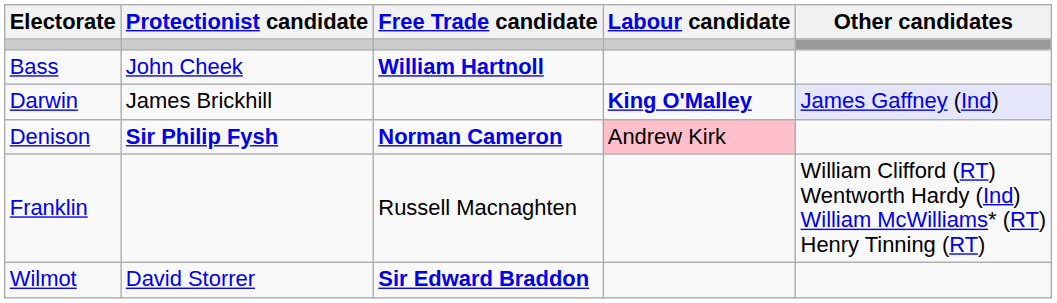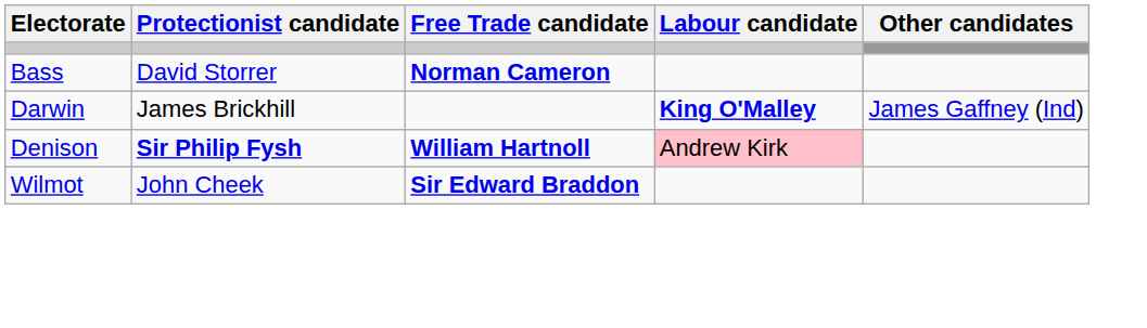 <table class="wikitable">
 <tr>
 <th>Electorate</th>
 <th><a href='#'>Protectionist</a> candidate</th>
 <th><a href='#'>Free Trade</a> candidate</th>
 <th><a href='#'>Labour</a> candidate</th>
 <th>Other candidates</th>
 </tr>
 <tr bgcolor="#cccccc">
 <td></td>
 <td></td>
 <td></td>
 <td></td>
 <td bgcolor="#999999"></td>
 </tr>
 <tr>
 <td><a href='#'>Bass</a></td>
-<td><a href='#'>John Cheek</a></td>
-<td><strong><a href='#'>William Hartnoll</a></strong></td>
+<td><a href='#'>David Storrer</a></td>
+<td><strong><a href='#'>Norman Cameron</a></strong></td>
 <td></td>
 <td></td>
 </tr>
 <tr>
 <td><a href='#'>Darwin</a></td>
 <td>James Brickhill</td>
 <td></td>
 <td><strong><a href='#'>King O'Malley</a></strong></td>
-<td style="background: lavender;"><a href='#'>James Gaffney</a> (<a href='#'>Ind</a>)</td>
+<td><a href='#'>James Gaffney</a> (<a href='#'>Ind</a>)</td>
 </tr>
 <tr>
 <td><a href='#'>Denison</a></td>
 <td><strong><a href='#'>Sir Philip Fysh</a></strong></td>
-<td><strong><a href='#'>Norman Cameron</a></strong></td>
+<td><strong><a href='#'>William Hartnoll</a></strong></td>
 <td style="background: pink;">Andrew Kirk</td>
 <td></td>
 </tr>
 <tr>
-<td><a href='#'>Franklin</a></td>
-<td></td>
-<td>Russell Macnaghten</td>
-<td></td>
-<td>William Clifford (<a href='#'>RT</a>)<br>Wentworth Hardy (<a href='#'>Ind</a>)<br><a href='#'>William McWilliams</a>* (<a href='#'>RT</a>)<br>Henry Tinning (<a href='#'>RT</a>)</td>
-</tr>
-<tr>
 <td><a href='#'>Wilmot</a></td>
-<td><a href='#'>David Storrer</a></td>
+<td><a href='#'>John Cheek</a></td>
 <td><strong><a href='#'>Sir Edward Braddon</a></strong></td>
 <td></td>
 <td></td>
 </tr>
 </table>
